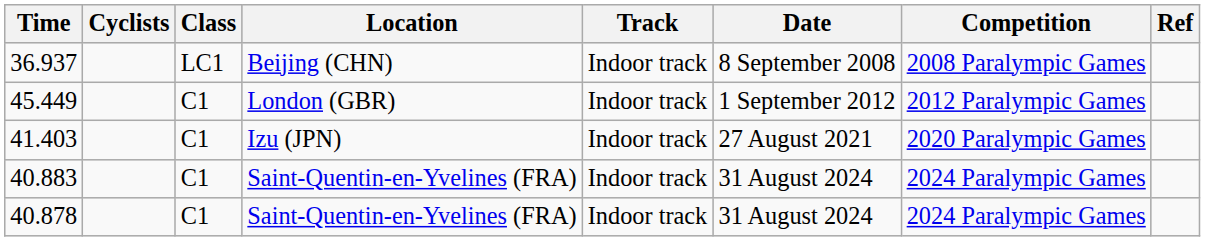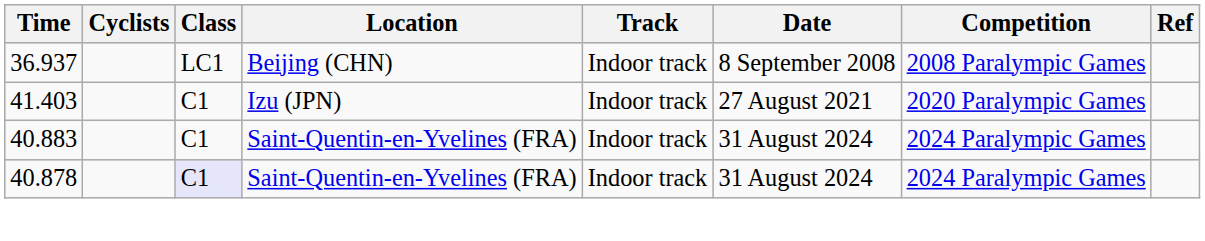 <table class="wikitable">
 <tr align="left">
 <th>Time</th>
 <th>Cyclists</th>
 <th>Class</th>
 <th>Location</th>
 <th>Track</th>
 <th>Date</th>
 <th>Competition</th>
 <th>Ref</th>
 </tr>
 <tr>
 <td>36.937</td>
 <td></td>
 <td>LC1</td>
 <td><a href='#'>Beijing</a> (CHN)</td>
 <td>Indoor track</td>
 <td>8 September 2008</td>
 <td><a href='#'>2008 Paralympic Games</a></td>
-<td></td>
-</tr>
-<tr>
-<td>45.449</td>
-<td></td>
-<td>C1</td>
-<td><a href='#'>London</a> (GBR)</td>
-<td>Indoor track</td>
-<td>1 September 2012</td>
-<td><a href='#'>2012 Paralympic Games</a></td>
 <td></td>
 </tr>
 <tr>
 <td>41.403</td>
 <td></td>
 <td>C1</td>
 <td><a href='#'>Izu</a> (JPN)</td>
 <td>Indoor track</td>
 <td>27 August 2021</td>
 <td><a href='#'>2020 Paralympic Games</a></td>
 <td></td>
 </tr>
 <tr>
 <td>40.883</td>
 <td></td>
 <td>C1</td>
 <td><a href='#'>Saint-Quentin-en-Yvelines</a> (FRA)</td>
 <td>Indoor track</td>
 <td>31 August 2024</td>
 <td><a href='#'>2024 Paralympic Games</a></td>
 <td></td>
 </tr>
 <tr>
 <td>40.878</td>
 <td></td>
-<td>C1</td>
+<td style="background: lavender;">C1</td>
 <td><a href='#'>Saint-Quentin-en-Yvelines</a> (FRA)</td>
 <td>Indoor track</td>
 <td>31 August 2024</td>
 <td><a href='#'>2024 Paralympic Games</a></td>
 <td></td>
 </tr>
 </table>
